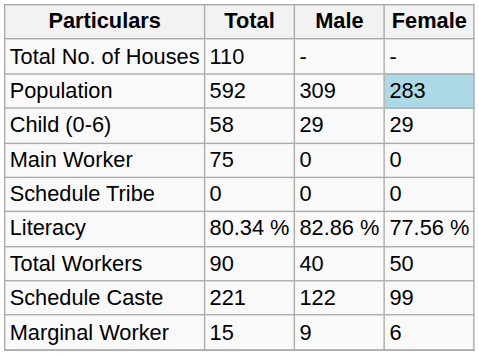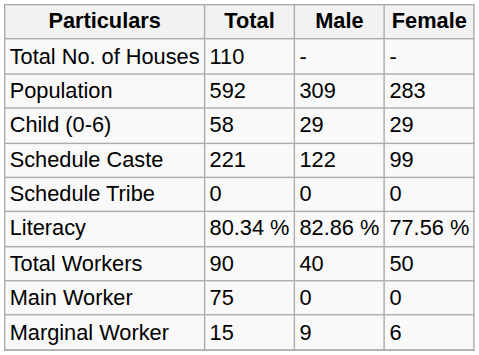 <table class="wikitable sortable">
 <tr>
 <th>Particulars</th>
 <th>Total</th>
 <th>Male</th>
 <th>Female</th>
 </tr>
 <tr>
 <td>Total No. of Houses</td>
 <td>110</td>
 <td>-</td>
 <td>-</td>
 </tr>
 <tr>
 <td>Population</td>
 <td>592</td>
 <td>309</td>
-<td style="background: lightblue;">283</td>
+<td>283</td>
 </tr>
 <tr>
 <td>Child (0-6)</td>
 <td>58</td>
 <td>29</td>
 <td>29</td>
 </tr>
 <tr>
-<td>Main Worker</td>
-<td>75</td>
-<td>0</td>
-<td>0</td>
+<td>Schedule Caste</td>
+<td>221</td>
+<td>122</td>
+<td>99</td>
 </tr>
 <tr>
 <td>Schedule Tribe</td>
 <td>0</td>
 <td>0</td>
 <td>0</td>
 </tr>
 <tr>
 <td>Literacy</td>
 <td>80.34 %</td>
 <td>82.86 %</td>
 <td>77.56 %</td>
 </tr>
 <tr>
 <td>Total Workers</td>
 <td>90</td>
 <td>40</td>
 <td>50</td>
 </tr>
 <tr>
-<td>Schedule Caste</td>
-<td>221</td>
-<td>122</td>
-<td>99</td>
+<td>Main Worker</td>
+<td>75</td>
+<td>0</td>
+<td>0</td>
 </tr>
 <tr>
 <td>Marginal Worker</td>
 <td>15</td>
 <td>9</td>
 <td>6</td>
 </tr>
 <tr>
 </tr>
 </table>
